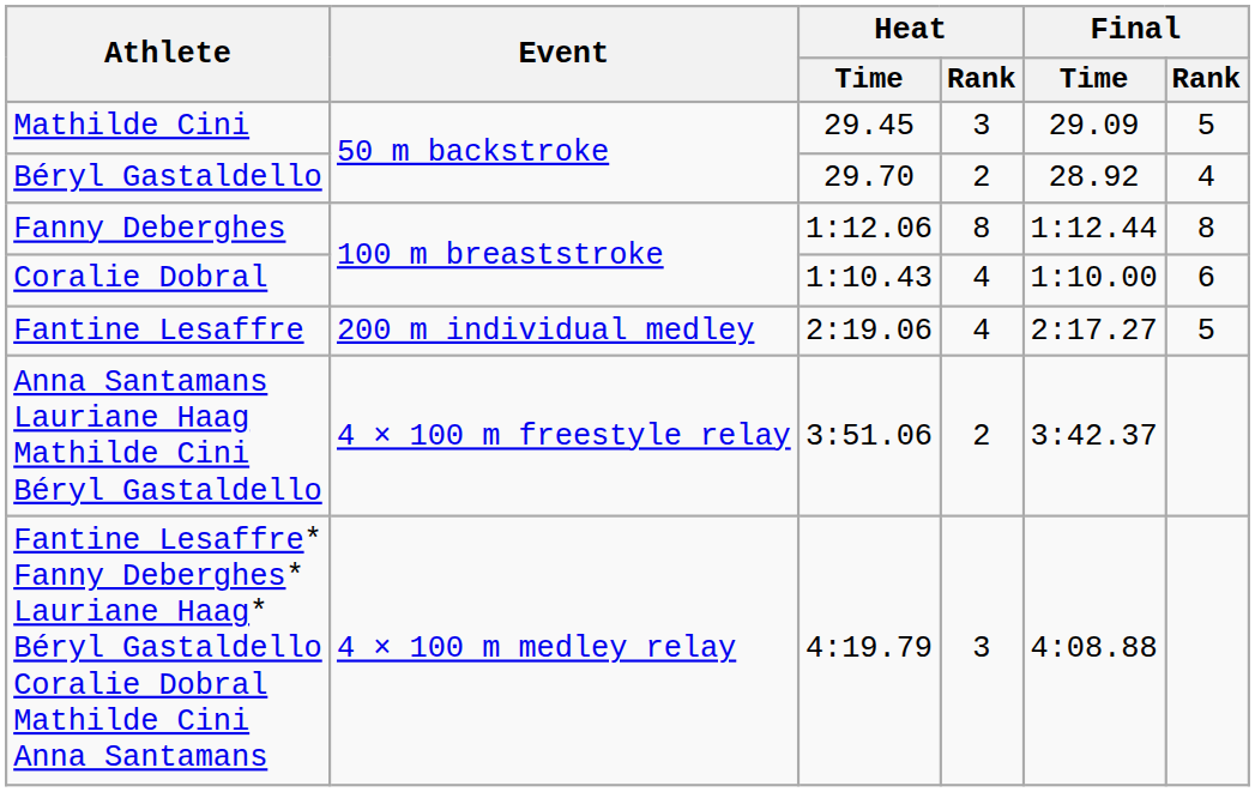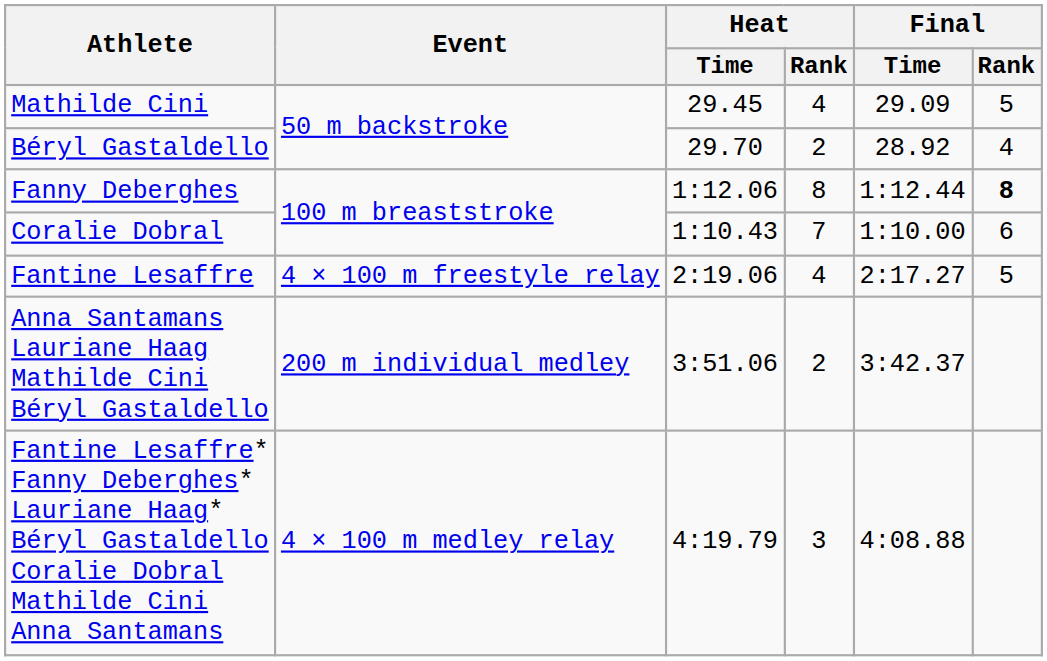 <table class=wikitable style="font-size:90%">
 <tr>
 <th rowspan="2">Athlete</th>
 <th rowspan="2">Event</th>
 <th colspan="2">Heat</th>
 <th colspan="2">Final</th>
 </tr>
 <tr style="font-size:95%">
 <th>Time</th>
 <th>Rank</th>
 <th>Time</th>
 <th>Rank</th>
 </tr>
 <tr align=center>
 <td align=left><a href='#'>Mathilde Cini</a></td>
 <td align=left rowspan=2><a href='#'>50 m backstroke</a></td>
 <td>29.45</td>
-<td>3</td>
+<td>4</td>
 <td>29.09</td>
 <td>5</td>
 </tr>
 <tr align=center>
 <td align=left><a href='#'>Béryl Gastaldello</a></td>
 <td>29.70</td>
 <td>2</td>
 <td>28.92</td>
 <td>4</td>
 </tr>
 <tr align=center>
 <td align=left><a href='#'>Fanny Deberghes</a></td>
 <td align=left rowspan=2><a href='#'>100 m breaststroke</a></td>
 <td>1:12.06</td>
 <td>8</td>
 <td>1:12.44</td>
-<td>8</td>
+<td><strong>8</strong></td>
 </tr>
 <tr align=center>
 <td align=left><a href='#'>Coralie Dobral</a></td>
 <td>1:10.43</td>
-<td>4</td>
+<td>7</td>
 <td>1:10.00</td>
 <td>6</td>
 </tr>
 <tr align=center>
 <td align=left><a href='#'>Fantine Lesaffre</a></td>
-<td align=left><a href='#'>200 m individual medley</a></td>
+<td align=left><a href='#'>4 × 100 m freestyle relay</a></td>
 <td>2:19.06</td>
 <td>4</td>
 <td>2:17.27</td>
 <td>5</td>
 </tr>
 <tr align=center>
 <td align=left><a href='#'>Anna Santamans</a><br><a href='#'>Lauriane Haag</a><br><a href='#'>Mathilde Cini</a><br><a href='#'>Béryl Gastaldello</a></td>
-<td align=left><a href='#'>4 × 100 m freestyle relay</a></td>
+<td align=left><a href='#'>200 m individual medley</a></td>
 <td>3:51.06</td>
 <td>2</td>
 <td>3:42.37</td>
 <td></td>
 </tr>
 <tr align=center>
 <td align=left><a href='#'>Fantine Lesaffre</a>*<br><a href='#'>Fanny Deberghes</a>*<br><a href='#'>Lauriane Haag</a>*<br><a href='#'>Béryl Gastaldello</a><br><a href='#'>Coralie Dobral</a><br><a href='#'>Mathilde Cini</a><br><a href='#'>Anna Santamans</a></td>
 <td align=left><a href='#'>4 × 100 m medley relay</a></td>
 <td>4:19.79</td>
 <td>3</td>
 <td>4:08.88</td>
 <td></td>
 </tr>
 </table>
